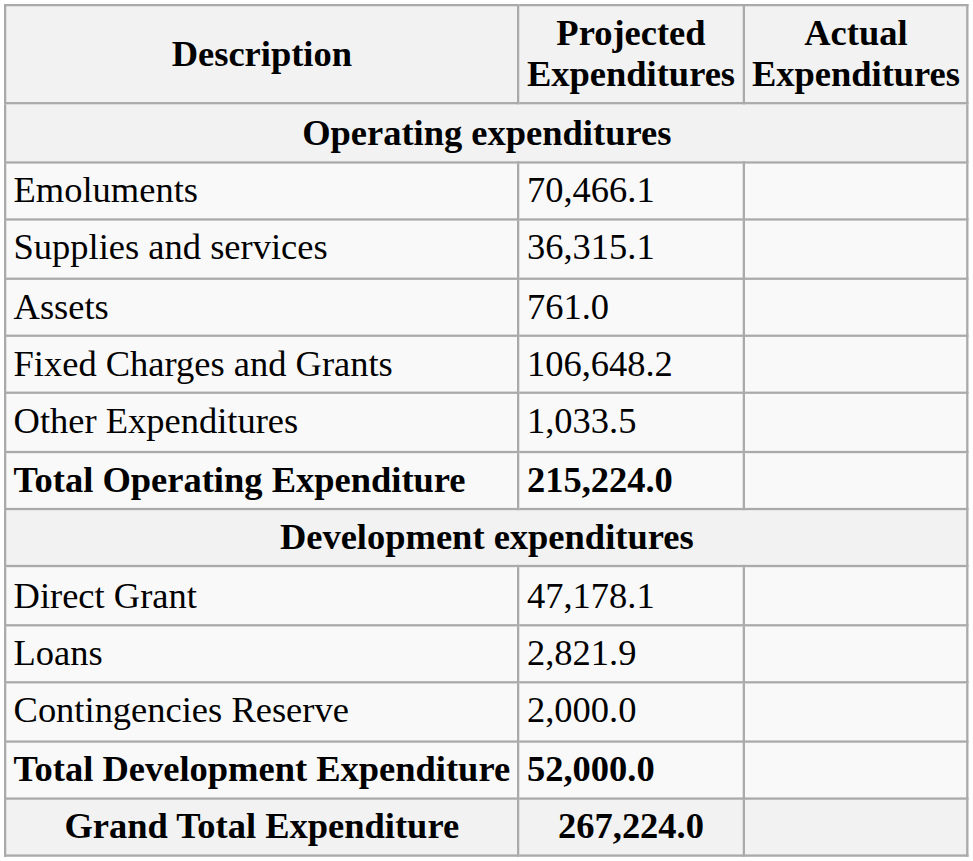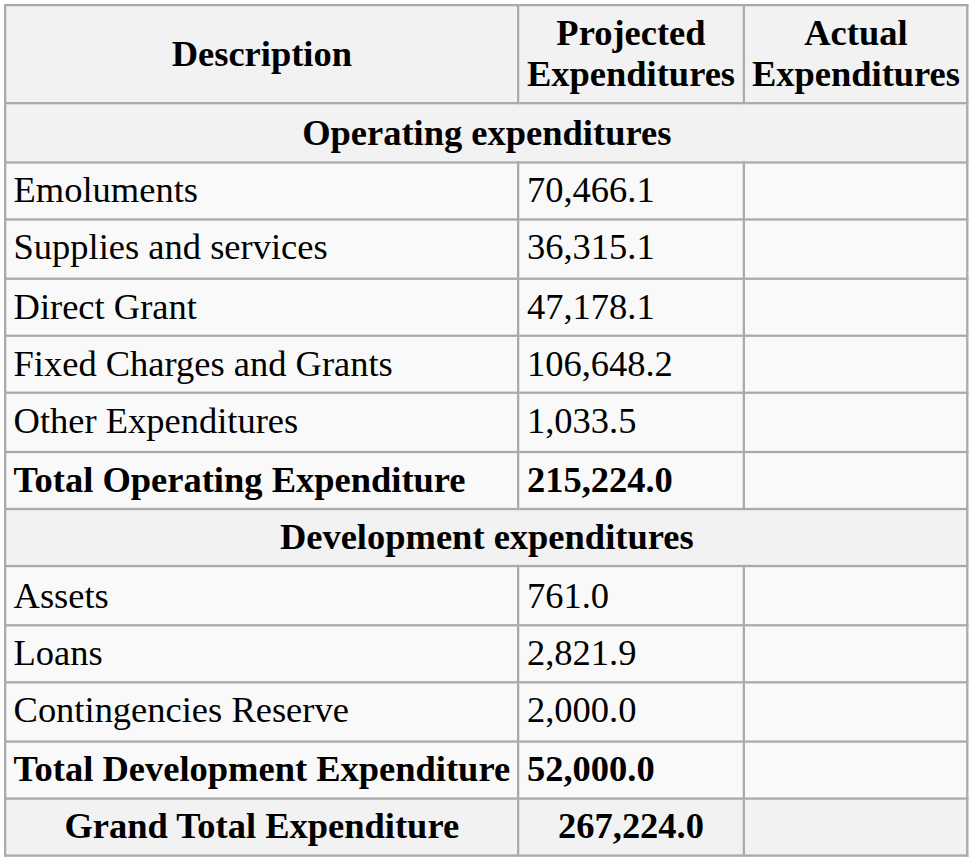 <table class="wikitable sortable">
 <tr>
 <th>Description</th>
 <th data-sort-type="number">Projected<br>Expenditures</th>
 <th data-sort-type="number">Actual<br>Expenditures</th>
 </tr>
 <tr>
 <th colspan=3>Operating expenditures</th>
 </tr>
 <tr>
 <td>Emoluments</td>
 <td>70,466.1</td>
 <td></td>
 </tr>
 <tr>
 <td>Supplies and services</td>
 <td>36,315.1</td>
 <td></td>
 </tr>
 <tr>
-<td>Assets</td>
-<td>761.0</td>
+<td>Direct Grant</td>
+<td>47,178.1</td>
 <td></td>
 </tr>
 <tr>
 <td>Fixed Charges and Grants</td>
 <td>106,648.2</td>
 <td></td>
 </tr>
 <tr>
 <td>Other Expenditures</td>
 <td>1,033.5</td>
 <td></td>
 </tr>
 <tr>
 <td><strong>Total Operating Expenditure</strong></td>
 <td><strong>215,224.0</strong></td>
 <td></td>
 </tr>
 <tr>
 <th colspan=3>Development expenditures</th>
 </tr>
 <tr>
-<td>Direct Grant</td>
-<td>47,178.1</td>
+<td>Assets</td>
+<td>761.0</td>
 <td></td>
 </tr>
 <tr>
 <td>Loans</td>
 <td>2,821.9</td>
 <td></td>
 </tr>
 <tr>
 <td>Contingencies Reserve</td>
 <td>2,000.0</td>
 <td></td>
 </tr>
 <tr>
 <td><strong>Total Development Expenditure</strong></td>
 <td><strong>52,000.0</strong></td>
 <td></td>
 </tr>
 <tr>
 <th><strong>Grand Total Expenditure</strong></th>
 <th>267,224.0</th>
 <th></th>
 </tr>
 </table>
